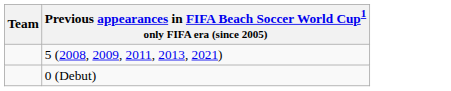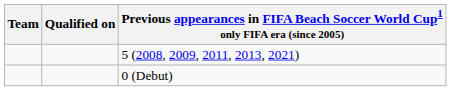 <table class="wikitable sortable">
 <tr>
 <th>Team</th>
+<th>Qualified on</th>
 <th data-sort-type="number">Previous <a href='#'>appearances</a> in <a href='#'>FIFA Beach Soccer World Cup</a><sup><strong><a href='#'>1</a></strong></sup><br><small>only FIFA era (since 2005)</small></th>
 </tr>
 <tr>
+<td></td>
 <td></td>
 <td>5 (<a href='#'>2008</a>, <a href='#'>2009</a>, <a href='#'>2011</a>, <a href='#'>2013</a>, <a href='#'>2021</a>)</td>
 </tr>
 <tr>
 <td></td>
+<td></td>
 <td>0 (Debut)</td>
 </tr>
 </table>
